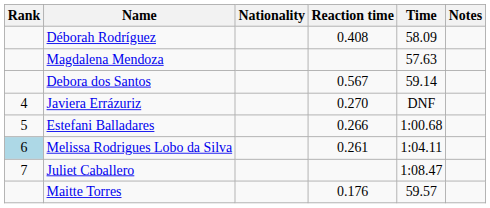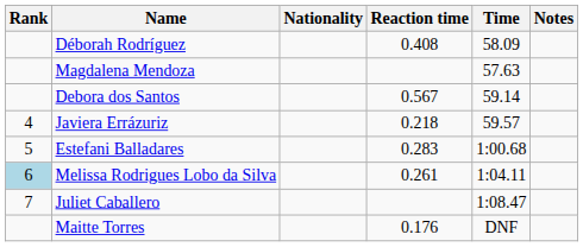 <table class="wikitable sortable" style="text-align:center">
 <tr>
 <th>Rank</th>
 <th>Name</th>
 <th>Nationality</th>
 <th>Reaction time</th>
 <th>Time</th>
 <th>Notes</th>
 </tr>
 <tr>
 <td align=center></td>
 <td align=left><a href='#'>Déborah Rodríguez</a></td>
 <td align=left></td>
 <td>0.408</td>
 <td>58.09</td>
 <td></td>
 </tr>
 <tr>
 <td align=center></td>
 <td align=left><a href='#'>Magdalena Mendoza</a></td>
 <td align=left></td>
 <td></td>
 <td>57.63</td>
 <td></td>
 </tr>
 <tr>
 <td align=center></td>
 <td align=left><a href='#'>Debora dos Santos</a></td>
 <td align=left></td>
 <td>0.567</td>
 <td>59.14</td>
 <td></td>
 </tr>
 <tr>
 <td align=center>4</td>
 <td align=left><a href='#'>Javiera Errázuriz</a></td>
 <td align=left></td>
-<td>0.270</td>
-<td>DNF</td>
+<td>0.218</td>
+<td>59.57</td>
 <td></td>
 </tr>
 <tr>
 <td align=center>5</td>
 <td align=left><a href='#'>Estefani Balladares</a></td>
 <td align=left></td>
-<td>0.266</td>
+<td>0.283</td>
 <td>1:00.68</td>
 <td></td>
 </tr>
 <tr>
 <td align=center style="background: lightblue;">6</td>
 <td align=left><a href='#'>Melissa Rodrigues Lobo da Silva</a></td>
 <td align=left></td>
 <td>0.261</td>
 <td>1:04.11</td>
 <td></td>
 </tr>
 <tr>
 <td align=center>7</td>
 <td align=left><a href='#'>Juliet Caballero</a></td>
 <td align=left></td>
 <td></td>
 <td>1:08.47</td>
 <td></td>
 </tr>
 <tr>
 <td align=center></td>
 <td align=left><a href='#'>Maitte Torres</a></td>
 <td align=left></td>
 <td>0.176</td>
-<td>59.57</td>
+<td>DNF</td>
 <td></td>
 </tr>
 </table>
